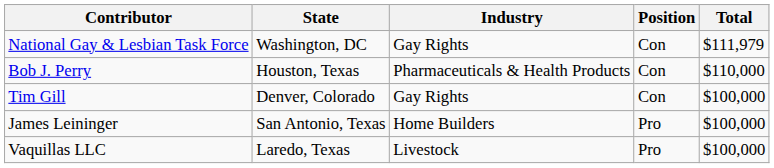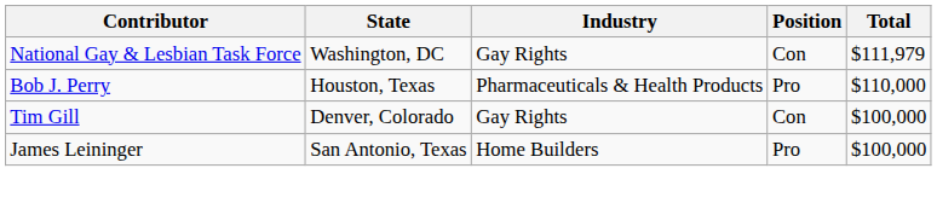 <table class="wikitable">
 <tr>
 <th>Contributor</th>
 <th>State</th>
 <th>Industry</th>
 <th>Position</th>
 <th>Total</th>
 </tr>
 <tr>
 <td><a href='#'>National Gay & Lesbian Task Force</a></td>
 <td>Washington, DC</td>
 <td>Gay Rights</td>
 <td>Con</td>
 <td>$111,979</td>
 </tr>
 <tr>
 <td><a href='#'>Bob J. Perry</a></td>
 <td>Houston, Texas</td>
 <td>Pharmaceuticals & Health Products</td>
-<td>Con</td>
+<td>Pro</td>
 <td>$110,000</td>
 </tr>
 <tr>
 <td><a href='#'>Tim Gill</a></td>
 <td>Denver, Colorado</td>
 <td>Gay Rights</td>
 <td>Con</td>
 <td>$100,000</td>
 </tr>
 <tr>
 <td>James Leininger</td>
 <td>San Antonio, Texas</td>
 <td>Home Builders</td>
 <td>Pro</td>
 <td>$100,000</td>
 </tr>
-<tr>
-<td>Vaquillas LLC</td>
-<td>Laredo, Texas</td>
-<td>Livestock</td>
-<td>Pro</td>
-<td>$100,000</td>
-</tr>
 </table>
